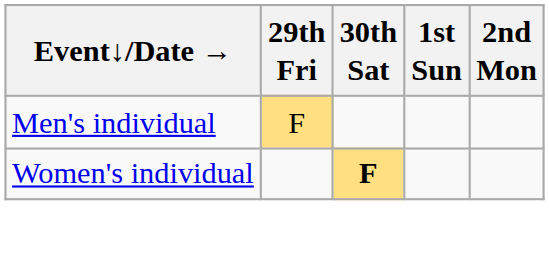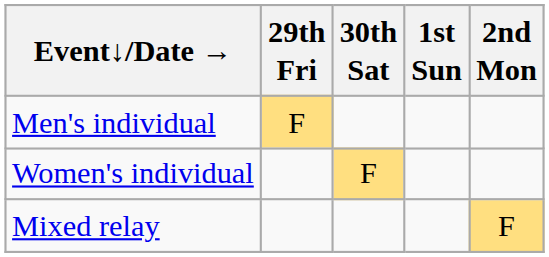 <table class="wikitable" style="margin:0.5em auto; font-size:90%; line-height:1.25em; text-align:center">
 <tr>
 <th>Event↓/Date →</th>
 <th>29th<br>Fri</th>
 <th>30th<br>Sat</th>
 <th>1st<br>Sun</th>
 <th>2nd <br>Mon</th>
 </tr>
 <tr>
 <td align="left"><a href='#'>Men's individual</a></td>
 <td bgcolor="#FFDF80">F</td>
 <td></td>
 <td></td>
 <td></td>
 </tr>
 <tr>
 <td align="left"><a href='#'>Women's individual</a></td>
 <td></td>
-<td bgcolor="#FFDF80"><strong>F</strong></td>
+<td bgcolor="#FFDF80">F</td>
 <td></td>
 <td></td>
 </tr>
+<tr>
+<td align="left"><a href='#'>Mixed relay</a></td>
+<td></td>
+<td></td>
+<td></td>
+<td bgcolor="#FFDF80">F</td>
+</tr>
 </table>
